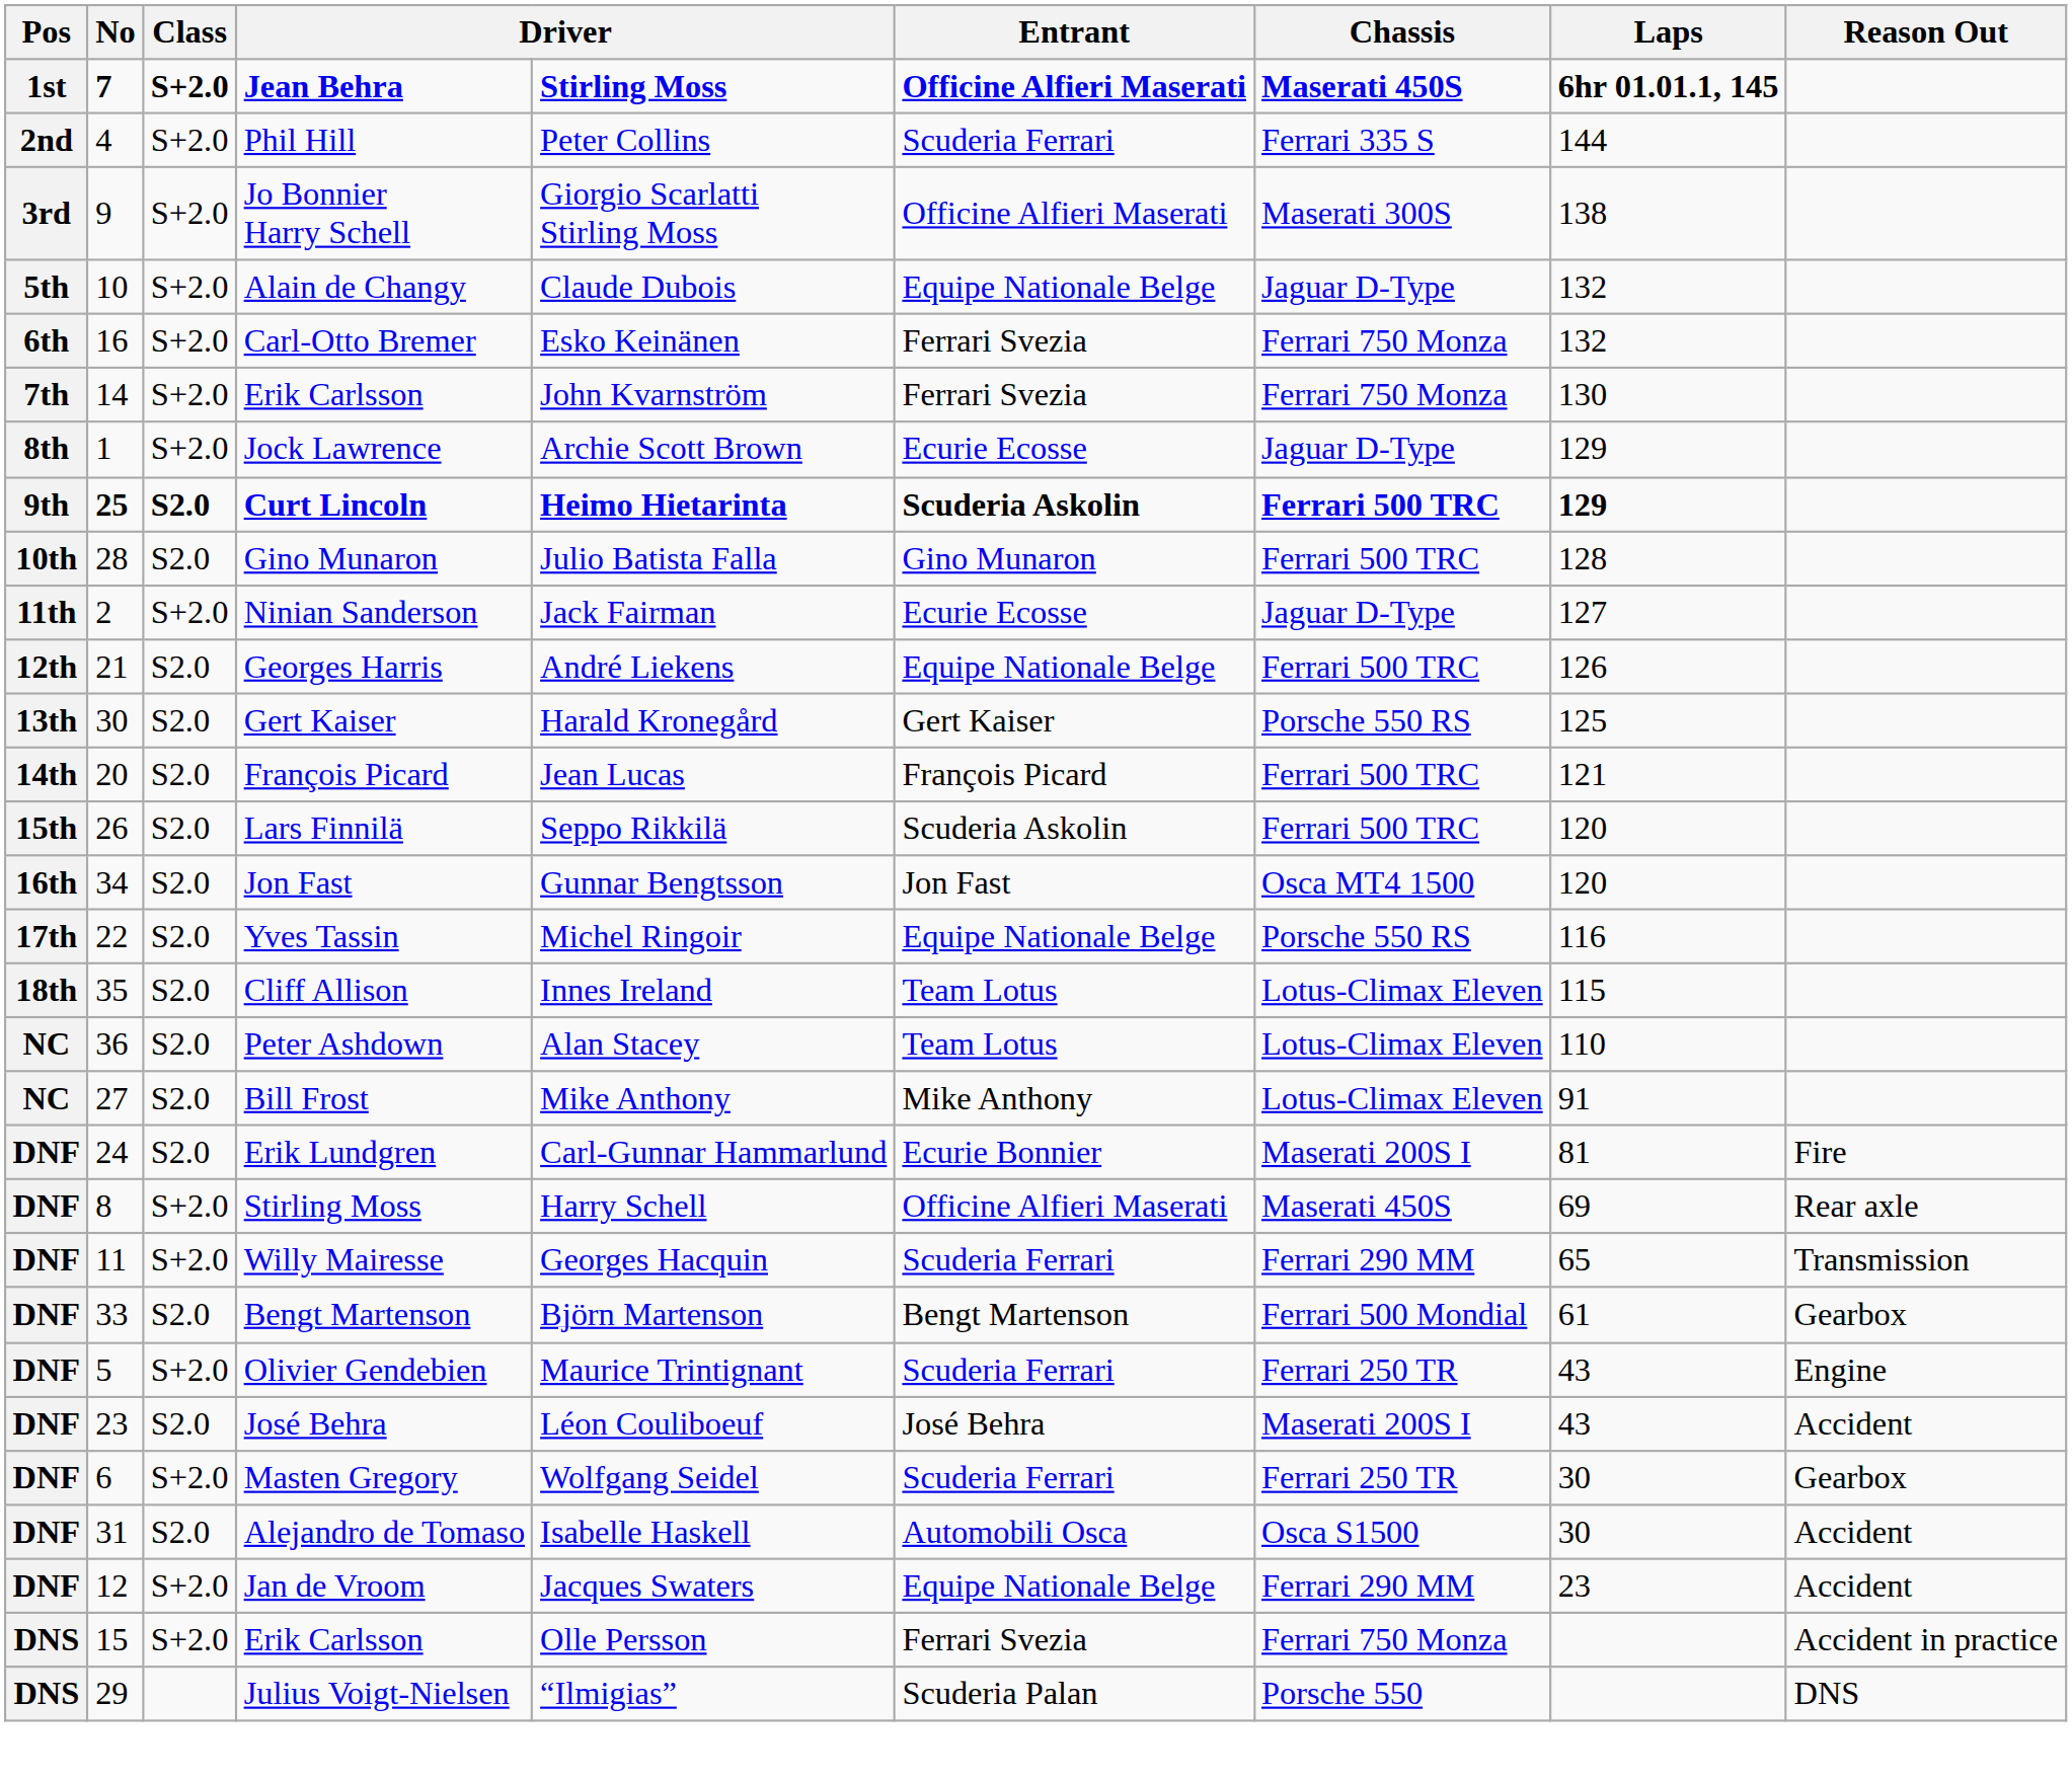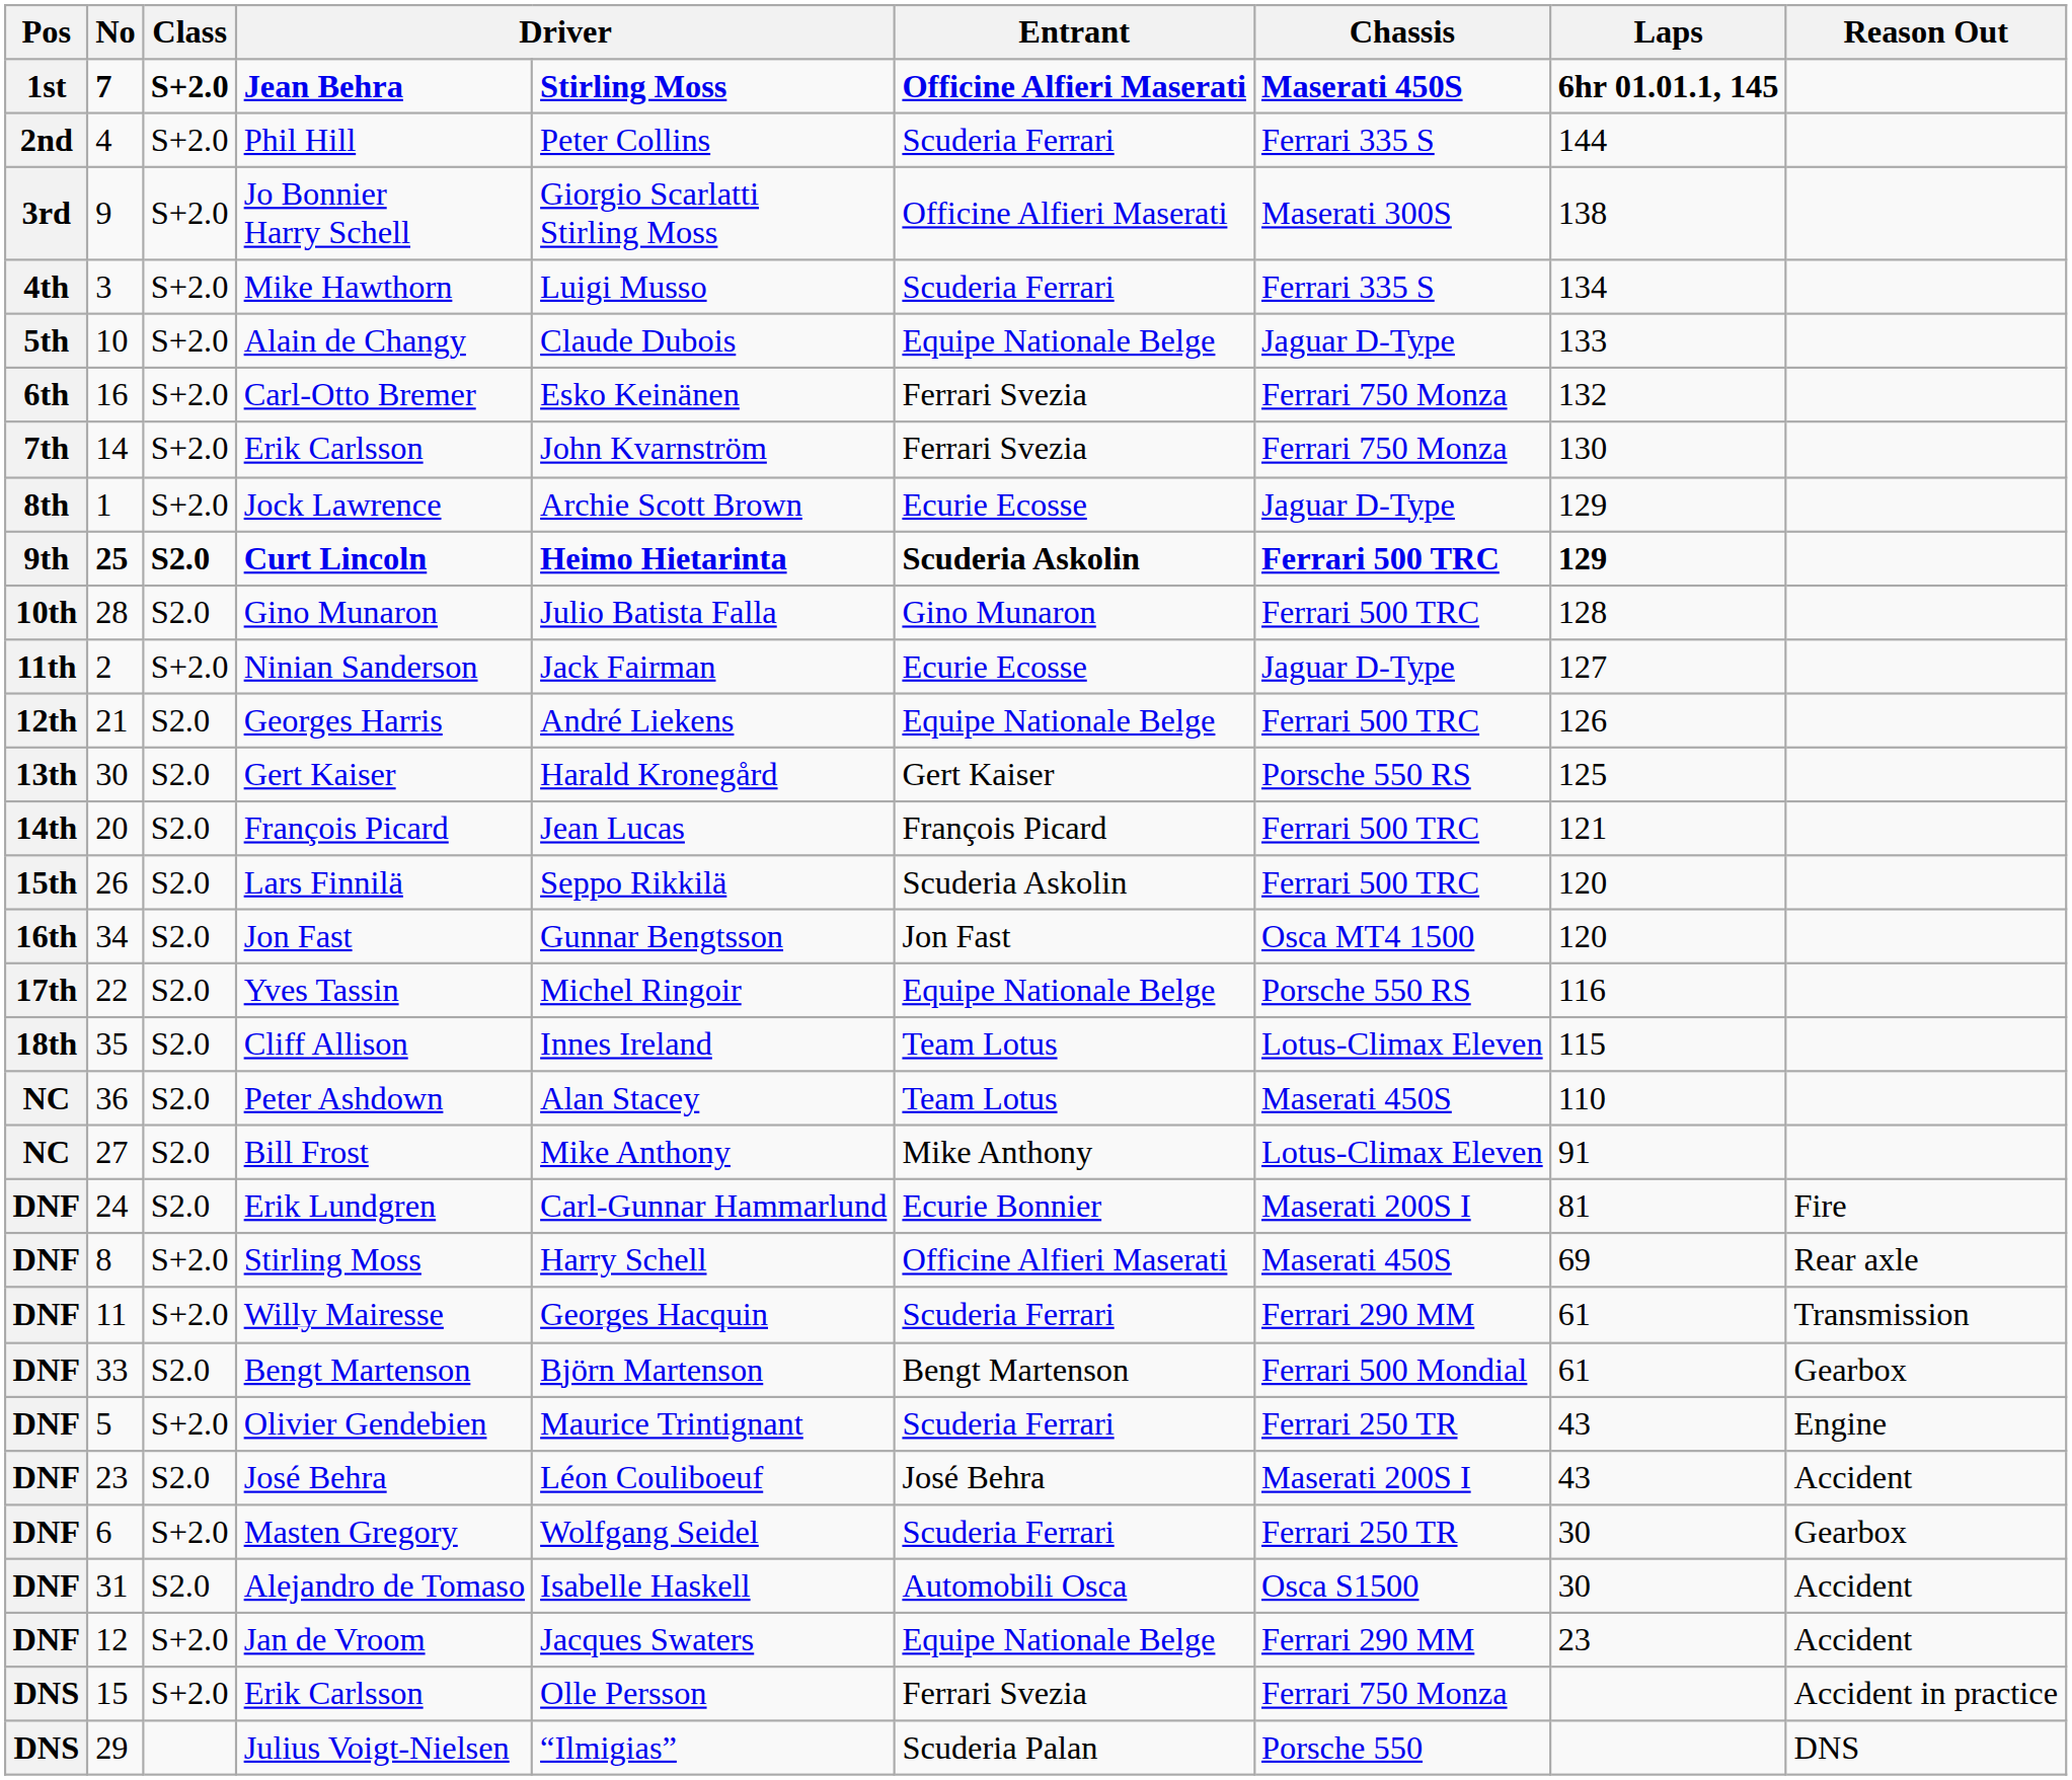 <table class="wikitable" style="font-size: 95%;">
 <tr>
 <th>Pos</th>
 <th>No</th>
 <th>Class</th>
 <th colspan=2>Driver</th>
 <th>Entrant</th>
 <th>Chassis</th>
 <th>Laps</th>
 <th>Reason Out</th>
 </tr>
 <tr>
 <th><strong>1st</strong></th>
 <td><strong>7</strong></td>
 <td><strong>S+2.0</strong></td>
 <td> <strong><a href='#'>Jean Behra</a></strong></td>
 <td> <strong><a href='#'>Stirling Moss</a></strong></td>
 <td><strong><a href='#'>Officine Alfieri Maserati</a></strong></td>
 <td><strong><a href='#'>Maserati 450S</a></strong></td>
 <td><strong>6hr 01.01.1, 145</strong></td>
 <td></td>
 </tr>
 <tr>
 <th>2nd</th>
 <td>4</td>
 <td>S+2.0</td>
 <td> <a href='#'>Phil Hill</a></td>
 <td> <a href='#'>Peter Collins</a></td>
 <td><a href='#'>Scuderia Ferrari</a></td>
 <td><a href='#'>Ferrari 335 S</a></td>
 <td>144</td>
 <td></td>
 </tr>
 <tr>
 <th>3rd</th>
 <td>9</td>
 <td>S+2.0</td>
 <td> <a href='#'>Jo Bonnier</a><br> <a href='#'>Harry Schell</a></td>
 <td> <a href='#'>Giorgio Scarlatti</a><br> <a href='#'>Stirling Moss</a></td>
 <td><a href='#'>Officine Alfieri Maserati</a></td>
 <td><a href='#'>Maserati 300S</a></td>
 <td>138</td>
 <td></td>
 </tr>
 <tr>
+<th>4th</th>
+<td>3</td>
+<td>S+2.0</td>
+<td> <a href='#'>Mike Hawthorn</a></td>
+<td> <a href='#'>Luigi Musso</a></td>
+<td><a href='#'>Scuderia Ferrari</a></td>
+<td><a href='#'>Ferrari 335 S</a></td>
+<td>134</td>
+<td></td>
+</tr>
+<tr>
 <th>5th</th>
 <td>10</td>
 <td>S+2.0</td>
 <td> <a href='#'>Alain de Changy</a></td>
 <td> <a href='#'>Claude Dubois</a></td>
 <td><a href='#'>Equipe Nationale Belge</a></td>
 <td><a href='#'>Jaguar D-Type</a></td>
-<td>132</td>
+<td>133</td>
 <td></td>
 </tr>
 <tr>
 <th>6th</th>
 <td>16</td>
 <td>S+2.0</td>
 <td> <a href='#'>Carl-Otto Bremer</a></td>
 <td> <a href='#'>Esko Keinänen</a></td>
 <td>Ferrari Svezia</td>
 <td><a href='#'>Ferrari 750 Monza</a></td>
 <td>132</td>
 <td></td>
 </tr>
 <tr>
 <th>7th</th>
 <td>14</td>
 <td>S+2.0</td>
 <td> <a href='#'>Erik Carlsson</a></td>
 <td> <a href='#'>John Kvarnström</a></td>
 <td>Ferrari Svezia</td>
 <td><a href='#'>Ferrari 750 Monza</a></td>
 <td>130</td>
 <td></td>
 </tr>
 <tr>
 <th>8th</th>
 <td>1</td>
 <td>S+2.0</td>
 <td> <a href='#'>Jock Lawrence</a></td>
 <td> <a href='#'>Archie Scott Brown</a></td>
 <td><a href='#'>Ecurie Ecosse</a></td>
 <td><a href='#'>Jaguar D-Type</a></td>
 <td>129</td>
 <td></td>
 </tr>
 <tr>
 <th><strong>9th</strong></th>
 <td><strong>25</strong></td>
 <td><strong>S2.0</strong></td>
 <td> <strong><a href='#'>Curt Lincoln</a></strong></td>
 <td> <strong><a href='#'>Heimo Hietarinta</a></strong></td>
 <td><strong>Scuderia Askolin</strong></td>
 <td><strong><a href='#'>Ferrari 500 TRC</a></strong></td>
 <td><strong>129</strong></td>
 <td></td>
 </tr>
 <tr>
 <th>10th</th>
 <td>28</td>
 <td>S2.0</td>
 <td> <a href='#'>Gino Munaron</a></td>
 <td> <a href='#'>Julio Batista Falla</a></td>
 <td><a href='#'>Gino Munaron</a></td>
 <td><a href='#'>Ferrari 500 TRC</a></td>
 <td>128</td>
 <td></td>
 </tr>
 <tr>
 <th>11th</th>
 <td>2</td>
 <td>S+2.0</td>
 <td> <a href='#'>Ninian Sanderson</a></td>
 <td> <a href='#'>Jack Fairman</a></td>
 <td><a href='#'>Ecurie Ecosse</a></td>
 <td><a href='#'>Jaguar D-Type</a></td>
 <td>127</td>
 <td></td>
 </tr>
 <tr>
 <th>12th</th>
 <td>21</td>
 <td>S2.0</td>
 <td> <a href='#'>Georges Harris</a></td>
 <td> <a href='#'>André Liekens</a></td>
 <td><a href='#'>Equipe Nationale Belge</a></td>
 <td><a href='#'>Ferrari 500 TRC</a></td>
 <td>126</td>
 <td></td>
 </tr>
 <tr>
 <th>13th</th>
 <td>30</td>
 <td>S2.0</td>
 <td> <a href='#'>Gert Kaiser</a></td>
 <td> <a href='#'>Harald Kronegård</a></td>
 <td>Gert Kaiser</td>
 <td><a href='#'>Porsche 550 RS</a></td>
 <td>125</td>
 <td></td>
 </tr>
 <tr>
 <th>14th</th>
 <td>20</td>
 <td>S2.0</td>
 <td> <a href='#'>François Picard</a></td>
 <td> <a href='#'>Jean Lucas</a></td>
 <td>François Picard</td>
 <td><a href='#'>Ferrari 500 TRC</a></td>
 <td>121</td>
 <td></td>
 </tr>
 <tr>
 <th>15th</th>
 <td>26</td>
 <td>S2.0</td>
 <td> <a href='#'>Lars Finnilä</a></td>
 <td> <a href='#'>Seppo Rikkilä</a></td>
 <td>Scuderia Askolin</td>
 <td><a href='#'>Ferrari 500 TRC</a></td>
 <td>120</td>
 <td></td>
 </tr>
 <tr>
 <th>16th</th>
 <td>34</td>
 <td>S2.0</td>
 <td> <a href='#'>Jon Fast</a></td>
 <td> <a href='#'>Gunnar Bengtsson</a></td>
 <td>Jon Fast</td>
 <td><a href='#'>Osca MT4 1500</a></td>
 <td>120</td>
 <td></td>
 </tr>
 <tr>
 <th>17th</th>
 <td>22</td>
 <td>S2.0</td>
 <td> <a href='#'>Yves Tassin</a></td>
 <td> <a href='#'>Michel Ringoir</a></td>
 <td><a href='#'>Equipe Nationale Belge</a></td>
 <td><a href='#'>Porsche 550 RS</a></td>
 <td>116</td>
 <td></td>
 </tr>
 <tr>
 <th>18th</th>
 <td>35</td>
 <td>S2.0</td>
 <td> <a href='#'>Cliff Allison</a></td>
 <td> <a href='#'>Innes Ireland</a></td>
 <td><a href='#'>Team Lotus</a></td>
 <td><a href='#'>Lotus-Climax Eleven</a></td>
 <td>115</td>
 <td></td>
 </tr>
 <tr>
 <th>NC</th>
 <td>36</td>
 <td>S2.0</td>
 <td> <a href='#'>Peter Ashdown</a></td>
 <td> <a href='#'>Alan Stacey</a></td>
 <td><a href='#'>Team Lotus</a></td>
-<td><a href='#'>Lotus-Climax Eleven</a></td>
+<td><a href='#'>Maserati 450S</a></td>
 <td>110</td>
 <td></td>
 </tr>
 <tr>
 <th>NC</th>
 <td>27</td>
 <td>S2.0</td>
 <td> <a href='#'>Bill Frost</a></td>
 <td> <a href='#'>Mike Anthony</a></td>
 <td>Mike Anthony</td>
 <td><a href='#'>Lotus-Climax Eleven</a></td>
 <td>91</td>
 <td></td>
 </tr>
 <tr>
 <th>DNF</th>
 <td>24</td>
 <td>S2.0</td>
 <td> <a href='#'>Erik Lundgren</a></td>
 <td> <a href='#'>Carl-Gunnar Hammarlund</a></td>
 <td><a href='#'>Ecurie Bonnier</a></td>
 <td><a href='#'>Maserati 200S I</a></td>
 <td>81</td>
 <td>Fire</td>
 </tr>
 <tr>
 <th>DNF</th>
 <td>8</td>
 <td>S+2.0</td>
 <td> <a href='#'>Stirling Moss</a></td>
 <td> <a href='#'>Harry Schell</a></td>
 <td><a href='#'>Officine Alfieri Maserati</a></td>
 <td><a href='#'>Maserati 450S</a></td>
 <td>69</td>
 <td>Rear axle</td>
 </tr>
 <tr>
 <th>DNF</th>
 <td>11</td>
 <td>S+2.0</td>
 <td> <a href='#'>Willy Mairesse</a></td>
 <td> <a href='#'>Georges Hacquin</a></td>
 <td><a href='#'>Scuderia Ferrari</a></td>
 <td><a href='#'>Ferrari 290 MM</a></td>
-<td>65</td>
+<td>61</td>
 <td>Transmission</td>
 </tr>
 <tr>
 <th>DNF</th>
 <td>33</td>
 <td>S2.0</td>
 <td> <a href='#'>Bengt Martenson</a></td>
 <td> <a href='#'>Björn Martenson</a></td>
 <td>Bengt Martenson</td>
 <td><a href='#'>Ferrari 500 Mondial</a></td>
 <td>61</td>
 <td>Gearbox</td>
 </tr>
 <tr>
 <th>DNF</th>
 <td>5</td>
 <td>S+2.0</td>
 <td> <a href='#'>Olivier Gendebien</a></td>
 <td> <a href='#'>Maurice Trintignant</a></td>
 <td><a href='#'>Scuderia Ferrari</a></td>
 <td><a href='#'>Ferrari 250 TR</a></td>
 <td>43</td>
 <td>Engine</td>
 </tr>
 <tr>
 <th>DNF</th>
 <td>23</td>
 <td>S2.0</td>
 <td> <a href='#'>José Behra</a></td>
 <td> <a href='#'>Léon Couliboeuf</a></td>
 <td>José Behra</td>
 <td><a href='#'>Maserati 200S I</a></td>
 <td>43</td>
 <td>Accident</td>
 </tr>
 <tr>
 <th>DNF</th>
 <td>6</td>
 <td>S+2.0</td>
 <td> <a href='#'>Masten Gregory</a></td>
 <td> <a href='#'>Wolfgang Seidel</a></td>
 <td><a href='#'>Scuderia Ferrari</a></td>
 <td><a href='#'>Ferrari 250 TR</a></td>
 <td>30</td>
 <td>Gearbox</td>
 </tr>
 <tr>
 <th>DNF</th>
 <td>31</td>
 <td>S2.0</td>
 <td> <a href='#'>Alejandro de Tomaso</a></td>
 <td> <a href='#'>Isabelle Haskell</a></td>
 <td><a href='#'>Automobili Osca</a></td>
 <td><a href='#'>Osca S1500</a></td>
 <td>30</td>
 <td>Accident</td>
 </tr>
 <tr>
 <th>DNF</th>
 <td>12</td>
 <td>S+2.0</td>
 <td> <a href='#'>Jan de Vroom</a></td>
 <td> <a href='#'>Jacques Swaters</a></td>
 <td><a href='#'>Equipe Nationale Belge</a></td>
 <td><a href='#'>Ferrari 290 MM</a></td>
 <td>23</td>
 <td>Accident</td>
 </tr>
 <tr>
 <th>DNS</th>
 <td>15</td>
 <td>S+2.0</td>
 <td> <a href='#'>Erik Carlsson</a></td>
 <td> <a href='#'>Olle Persson</a></td>
 <td>Ferrari Svezia</td>
 <td><a href='#'>Ferrari 750 Monza</a></td>
 <td></td>
 <td>Accident in practice</td>
 </tr>
 <tr>
 <th>DNS</th>
 <td>29</td>
 <td></td>
 <td> <a href='#'>Julius Voigt-Nielsen</a></td>
 <td> <a href='#'>“Ilmigias”</a></td>
 <td>Scuderia Palan</td>
 <td><a href='#'>Porsche 550</a></td>
 <td></td>
 <td>DNS</td>
 </tr>
 </table>
